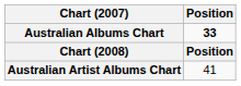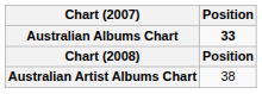 <table class="wikitable sortable plainrowheaders" style="text-align:center">
 <tr>
 <th>Chart (2007)</th>
 <th>Position</th>
 </tr>
 <tr>
 <th scope="row">Australian Albums Chart</th>
 <td><strong>33</strong></td>
 </tr>
 <tr>
 <th>Chart (2008)</th>
 <th>Position</th>
 </tr>
 <tr>
 <th scope="row">Australian Artist Albums Chart</th>
-<td>41</td>
+<td>38</td>
 </tr>
 </table>
